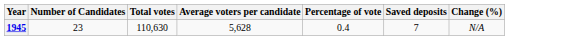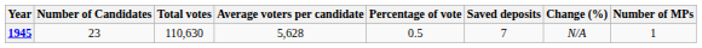 <table class="wikitable">
 <tr>
 <th>Year</th>
 <th>Number of Candidates</th>
 <th>Total votes</th>
 <th>Average voters per candidate</th>
 <th>Percentage of vote</th>
 <th>Saved deposits</th>
 <th>Change (%)</th>
+<th>Number of MPs</th>
 </tr>
 <tr style="text-align:center;">
 <th style="text-align:left;"><a href='#'>1945</a></th>
 <td>23</td>
 <td>110,630</td>
 <td>5,628</td>
-<td>0.4</td>
+<td>0.5</td>
 <td>7</td>
 <td><em>N/A</em></td>
+<td>1</td>
 </tr>
 </table>
